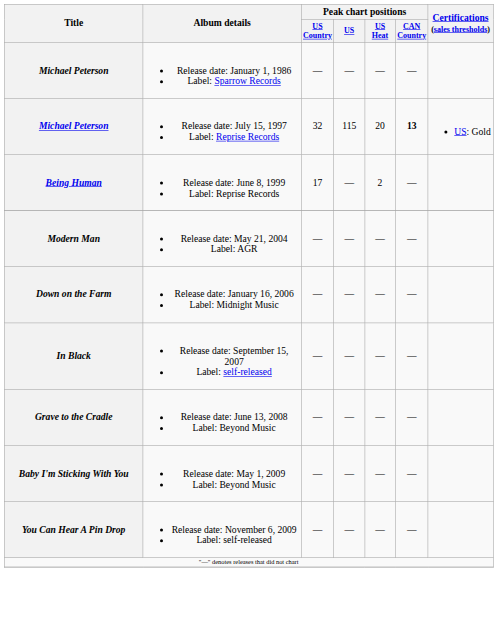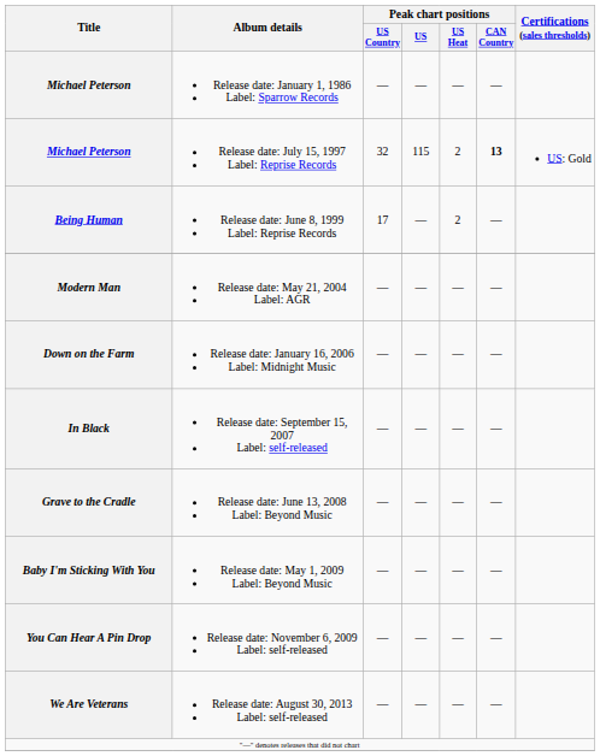 <table class="wikitable plainrowheaders" style="text-align:center;">
 <tr>
 <th rowspan="2" style="width:14em;">Title</th>
 <th rowspan="2" style="width:16em;">Album details</th>
 <th colspan="4">Peak chart positions</th>
 <th rowspan="2"><a href='#'>Certifications</a><br><small>(<a href='#'>sales thresholds</a>)</small></th>
 </tr>
 <tr style="font-size:smaller;">
 <th width="45"><a href='#'>US Country</a></th>
 <th width="45"><a href='#'>US</a></th>
 <th width="45"><a href='#'>US<br>Heat</a></th>
 <th width="45"><a href='#'>CAN Country</a></th>
 </tr>
 <tr>
 <th scope="row"><em>Michael Peterson</em></th>
 <td><br><ul><li>Release date: January 1, 1986</li><li>Label: <a href='#'>Sparrow Records</a></li></ul></td>
 <td>—</td>
 <td>—</td>
 <td>—</td>
 <td>—</td>
 <td></td>
 </tr>
 <tr>
 <th scope="row"><em><a href='#'>Michael Peterson</a></em></th>
 <td><br><ul><li>Release date: July 15, 1997</li><li>Label: <a href='#'>Reprise Records</a></li></ul></td>
 <td>32</td>
 <td>115</td>
-<td>20</td>
+<td>2</td>
 <td><strong>13</strong></td>
 <td align="left"><br><ul><li><a href='#'>US</a>: Gold</li></ul></td>
 </tr>
 <tr>
 <th scope="row"><em><a href='#'>Being Human</a></em></th>
 <td><br><ul><li>Release date: June 8, 1999</li><li>Label: Reprise Records</li></ul></td>
 <td>17</td>
 <td>—</td>
 <td>2</td>
 <td>—</td>
 <td></td>
 </tr>
 <tr>
 </tr>
 <tr>
 <th scope="row"><em>Modern Man</em></th>
 <td><br><ul><li>Release date: May 21, 2004</li><li>Label: AGR</li></ul></td>
 <td>—</td>
 <td>—</td>
 <td>—</td>
 <td>—</td>
 <td></td>
 </tr>
 <tr>
 <th scope="row"><em>Down on the Farm</em></th>
 <td><br><ul><li>Release date: January 16, 2006</li><li>Label: Midnight Music</li></ul></td>
 <td>—</td>
 <td>—</td>
 <td>—</td>
 <td>—</td>
 <td></td>
 </tr>
 <tr>
 <th scope="row"><em>In Black</em></th>
 <td><br><ul><li>Release date: September 15, 2007</li><li>Label: <a href='#'>self-released</a></li></ul></td>
 <td>—</td>
 <td>—</td>
 <td>—</td>
 <td>—</td>
 <td></td>
 </tr>
 <tr>
 <th scope="row"><em>Grave to the Cradle</em></th>
 <td><br><ul><li>Release date: June 13, 2008</li><li>Label: Beyond Music</li></ul></td>
 <td>—</td>
 <td>—</td>
 <td>—</td>
 <td>—</td>
 <td></td>
 </tr>
 <tr>
 <th scope="row"><em>Baby I'm Sticking With You</em></th>
 <td><br><ul><li>Release date: May 1, 2009</li><li>Label: Beyond Music</li></ul></td>
 <td>—</td>
 <td>—</td>
 <td>—</td>
 <td>—</td>
 <td></td>
 </tr>
 <tr>
 <th scope="row"><em>You Can Hear A Pin Drop</em></th>
 <td><br><ul><li>Release date: November 6, 2009</li><li>Label: self-released</li></ul></td>
 <td>—</td>
 <td>—</td>
 <td>—</td>
 <td>—</td>
 <td></td>
 </tr>
 <tr>
+<th scope="row"><em>We Are Veterans</em></th>
+<td><br><ul><li>Release date: August 30, 2013</li><li>Label: self-released</li></ul></td>
+<td>—</td>
+<td>—</td>
+<td>—</td>
+<td>—</td>
+<td></td>
+</tr>
+<tr>
 <td colspan="7" style="font-size:8pt">"—" denotes releases that did not chart</td>
 </tr>
 <tr>
 </tr>
 </table>
